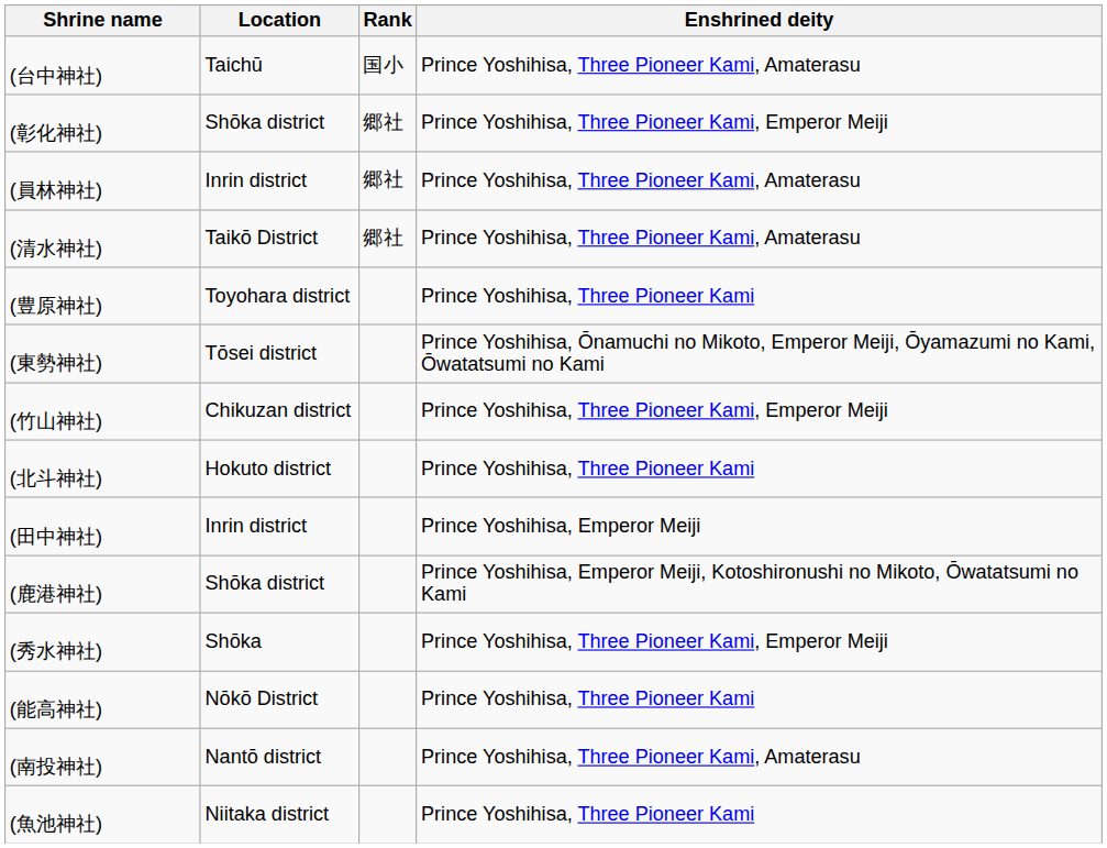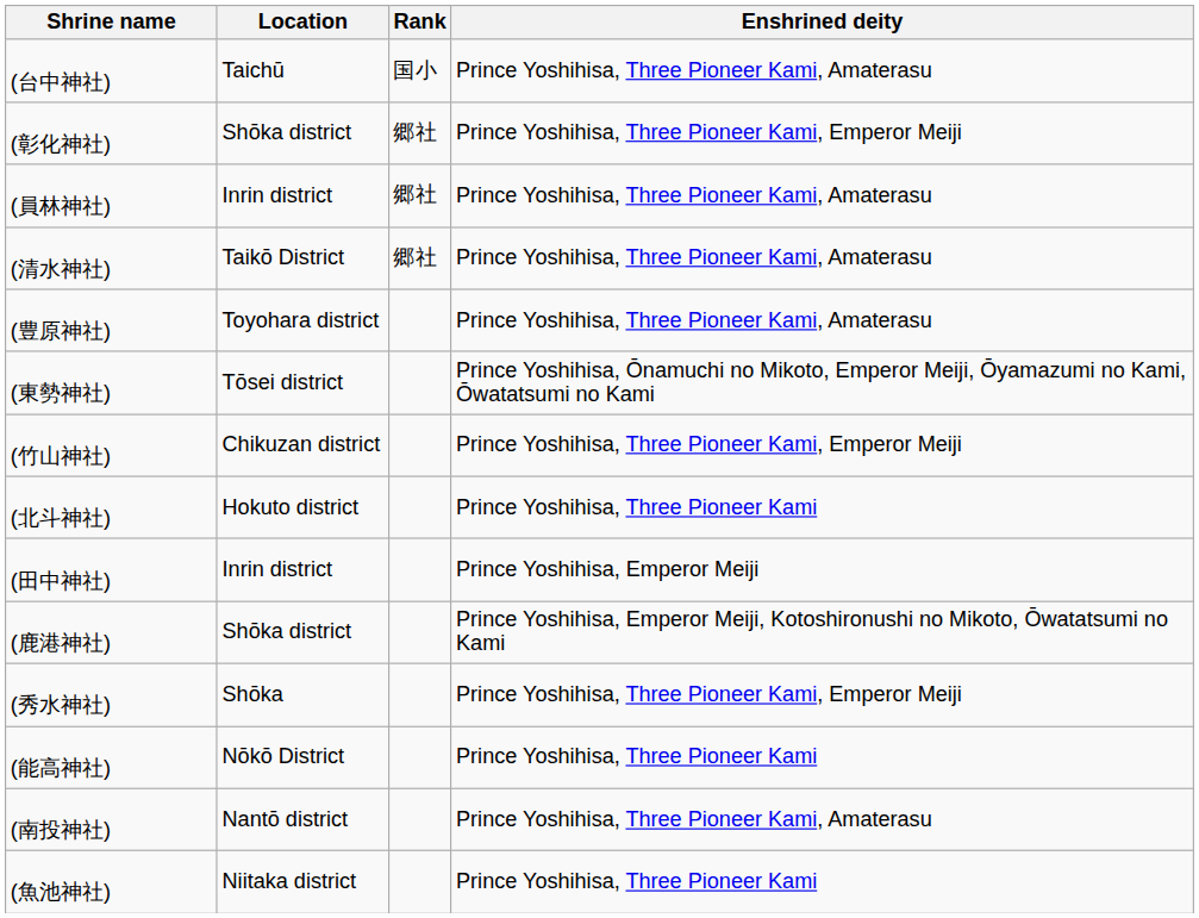 <table width=100% class="wikitable">
 <tr>
 <th>Shrine name</th>
 <th>Location</th>
 <th>Rank</th>
 <th>Enshrined deity</th>
 </tr>
 <tr>
 <td width=150><br>(台中神社)</td>
 <td width=120>Taichū</td>
 <td>国小</td>
 <td>Prince Yoshihisa, <a href='#'>Three Pioneer Kami</a>, Amaterasu</td>
 </tr>
 <tr>
 <td><br>(彰化神社)</td>
 <td>Shōka district</td>
 <td>郷社</td>
 <td>Prince Yoshihisa, <a href='#'>Three Pioneer Kami</a>, Emperor Meiji</td>
 </tr>
 <tr>
 <td><br>(員林神社)</td>
 <td>Inrin district</td>
 <td>郷社</td>
 <td>Prince Yoshihisa, <a href='#'>Three Pioneer Kami</a>, Amaterasu</td>
 </tr>
 <tr>
 <td><br>(清水神社)</td>
 <td>Taikō District</td>
 <td>郷社</td>
 <td>Prince Yoshihisa, <a href='#'>Three Pioneer Kami</a>, Amaterasu</td>
 </tr>
 <tr>
 <td><br>(豊原神社)</td>
 <td>Toyohara district</td>
 <td></td>
-<td>Prince Yoshihisa, <a href='#'>Three Pioneer Kami</a></td>
+<td>Prince Yoshihisa, <a href='#'>Three Pioneer Kami</a>, Amaterasu</td>
 </tr>
 <tr>
 <td><br>(東勢神社)</td>
 <td>Tōsei district</td>
 <td></td>
 <td>Prince Yoshihisa, Ōnamuchi no Mikoto, Emperor Meiji, Ōyamazumi no Kami, Ōwatatsumi no Kami</td>
 </tr>
 <tr>
 <td><br>(竹山神社)</td>
 <td>Chikuzan district</td>
 <td></td>
 <td>Prince Yoshihisa, <a href='#'>Three Pioneer Kami</a>, Emperor Meiji</td>
 </tr>
 <tr>
 <td><br>(北斗神社)</td>
 <td>Hokuto district</td>
 <td></td>
 <td>Prince Yoshihisa, <a href='#'>Three Pioneer Kami</a></td>
 </tr>
 <tr>
 <td><br>(田中神社)</td>
 <td>Inrin district</td>
 <td></td>
 <td>Prince Yoshihisa, Emperor Meiji</td>
 </tr>
 <tr>
 <td><br>(鹿港神社)</td>
 <td>Shōka district</td>
 <td></td>
 <td>Prince Yoshihisa, Emperor Meiji, Kotoshironushi no Mikoto, Ōwatatsumi no Kami</td>
 </tr>
 <tr>
 <td><br>(秀水神社)</td>
 <td>Shōka</td>
 <td></td>
 <td>Prince Yoshihisa, <a href='#'>Three Pioneer Kami</a>, Emperor Meiji</td>
 </tr>
 <tr>
 <td><br>(能高神社)</td>
 <td>Nōkō District</td>
 <td></td>
 <td>Prince Yoshihisa, <a href='#'>Three Pioneer Kami</a></td>
 </tr>
 <tr>
 <td><br>(南投神社)</td>
 <td>Nantō district</td>
 <td></td>
 <td>Prince Yoshihisa, <a href='#'>Three Pioneer Kami</a>, Amaterasu</td>
 </tr>
 <tr>
 <td><br>(魚池神社)</td>
 <td>Niitaka district</td>
 <td></td>
 <td>Prince Yoshihisa, <a href='#'>Three Pioneer Kami</a></td>
 </tr>
 </table>
